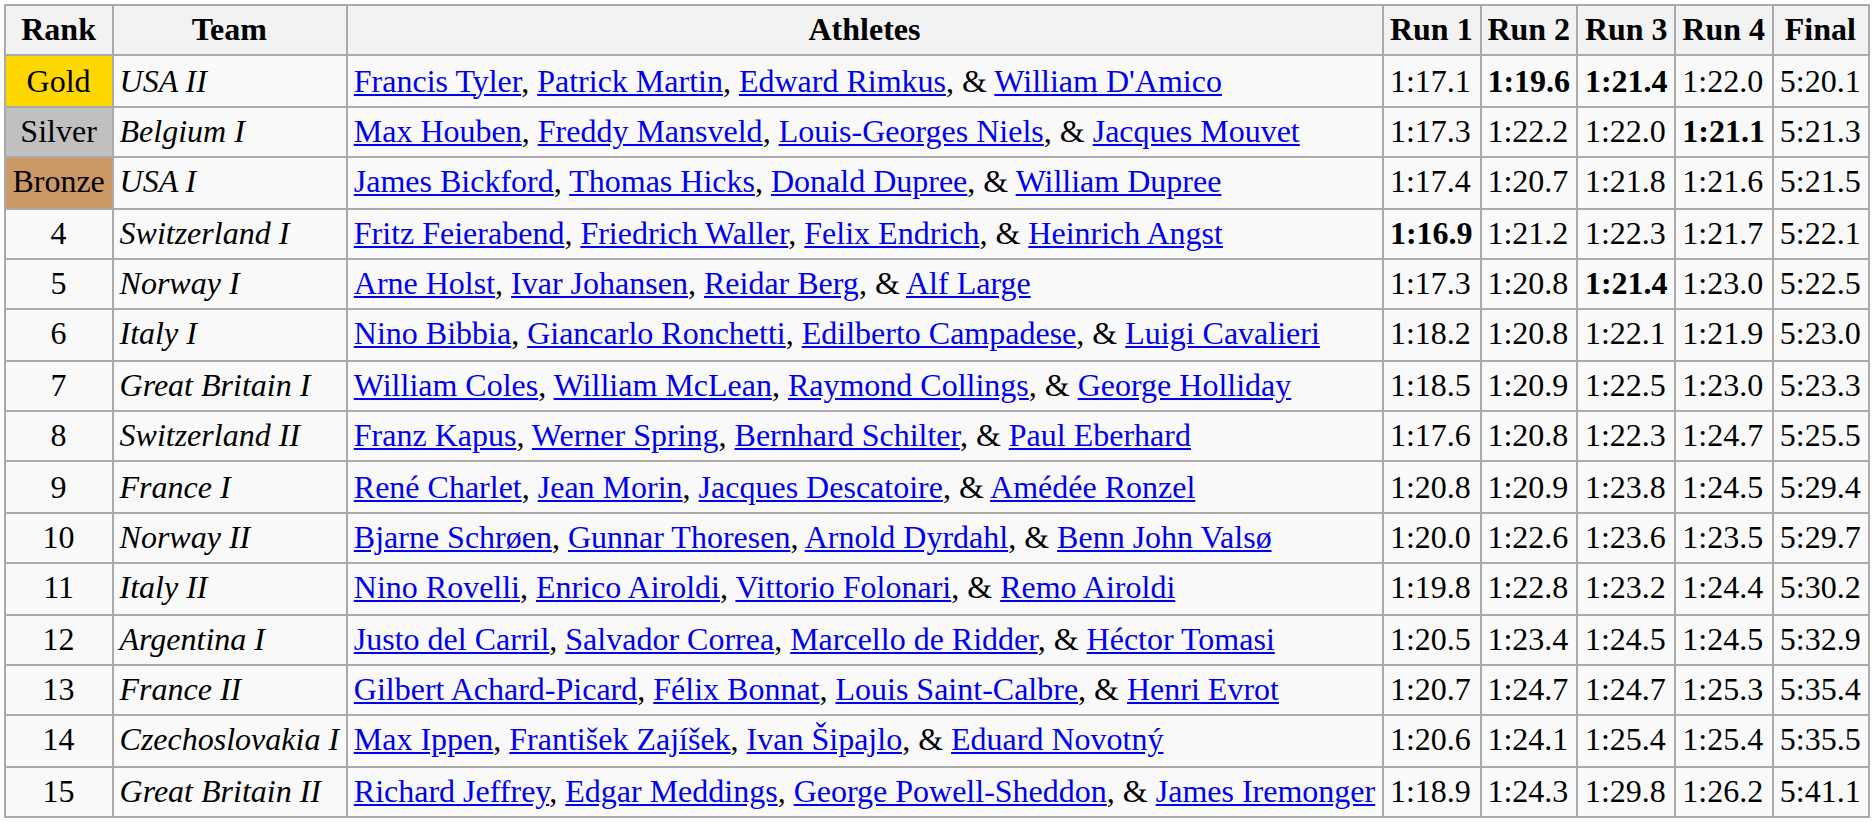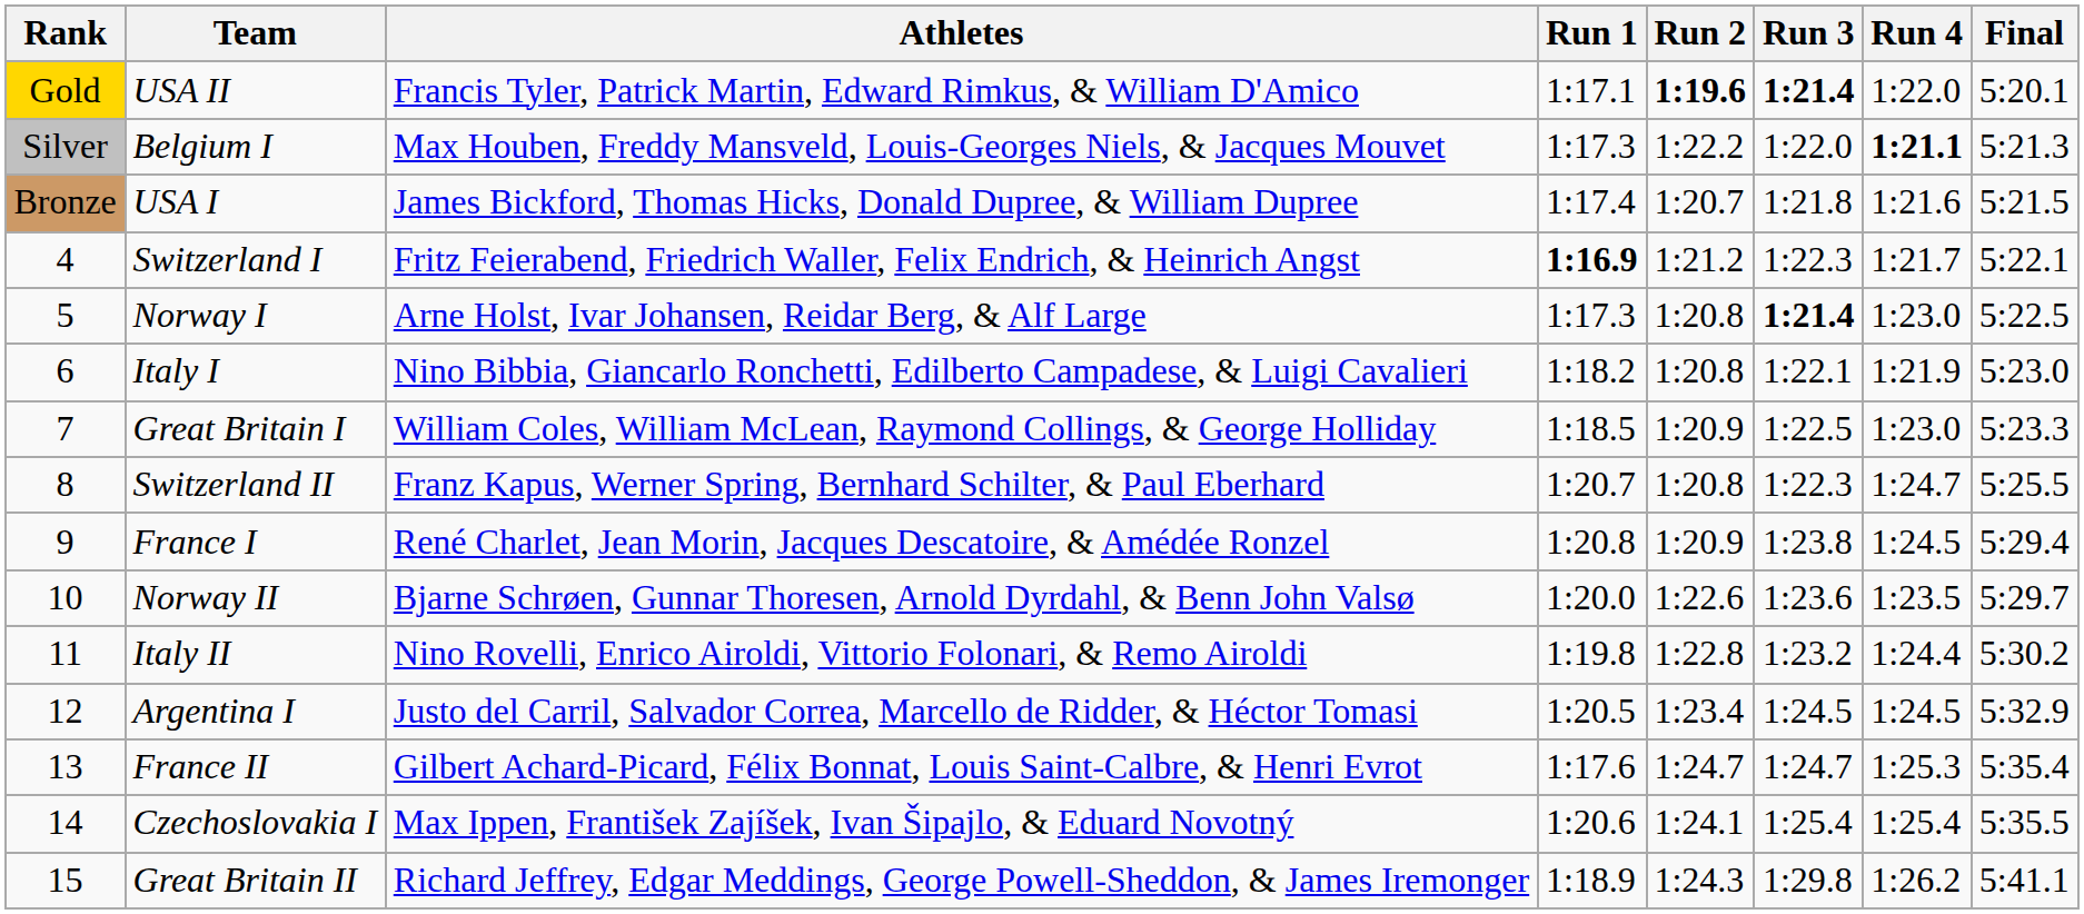 <table class="wikitable">
 <tr>
 <th>Rank</th>
 <th>Team</th>
 <th>Athletes</th>
 <th>Run 1</th>
 <th>Run 2</th>
 <th>Run 3</th>
 <th>Run 4</th>
 <th>Final</th>
 </tr>
 <tr>
 <td bgcolor='gold' align='center'>Gold</td>
 <td> <em>USA II</em></td>
 <td><a href='#'>Francis Tyler</a>, <a href='#'>Patrick Martin</a>, <a href='#'>Edward Rimkus</a>, & <a href='#'>William D'Amico</a></td>
 <td>1:17.1</td>
 <td><strong>1:19.6</strong></td>
 <td><strong>1:21.4</strong></td>
 <td>1:22.0</td>
 <td>5:20.1</td>
 </tr>
 <tr>
 <td bgcolor='silver' align='center'>Silver</td>
 <td> <em>Belgium I</em></td>
 <td><a href='#'>Max Houben</a>, <a href='#'>Freddy Mansveld</a>, <a href='#'>Louis-Georges Niels</a>, & <a href='#'>Jacques Mouvet</a></td>
 <td>1:17.3</td>
 <td>1:22.2</td>
 <td>1:22.0</td>
 <td><strong>1:21.1</strong></td>
 <td>5:21.3</td>
 </tr>
 <tr>
 <td bgcolor='#CC9966' align='center'>Bronze</td>
 <td> <em>USA I</em></td>
 <td><a href='#'>James Bickford</a>, <a href='#'>Thomas Hicks</a>, <a href='#'>Donald Dupree</a>, & <a href='#'>William Dupree</a></td>
 <td>1:17.4</td>
 <td>1:20.7</td>
 <td>1:21.8</td>
 <td>1:21.6</td>
 <td>5:21.5</td>
 </tr>
 <tr>
 <td align='center'>4</td>
 <td> <em>Switzerland I</em></td>
 <td><a href='#'>Fritz Feierabend</a>, <a href='#'>Friedrich Waller</a>, <a href='#'>Felix Endrich</a>, & <a href='#'>Heinrich Angst</a></td>
 <td><strong>1:16.9</strong></td>
 <td>1:21.2</td>
 <td>1:22.3</td>
 <td>1:21.7</td>
 <td>5:22.1</td>
 </tr>
 <tr>
 <td align='center'>5</td>
 <td> <em>Norway I</em></td>
 <td><a href='#'>Arne Holst</a>, <a href='#'>Ivar Johansen</a>, <a href='#'>Reidar Berg</a>, & <a href='#'>Alf Large</a></td>
 <td>1:17.3</td>
 <td>1:20.8</td>
 <td><strong>1:21.4</strong></td>
 <td>1:23.0</td>
 <td>5:22.5</td>
 </tr>
 <tr>
 <td align='center'>6</td>
 <td> <em>Italy I</em></td>
 <td><a href='#'>Nino Bibbia</a>, <a href='#'>Giancarlo Ronchetti</a>, <a href='#'>Edilberto Campadese</a>, & <a href='#'>Luigi Cavalieri</a></td>
 <td>1:18.2</td>
 <td>1:20.8</td>
 <td>1:22.1</td>
 <td>1:21.9</td>
 <td>5:23.0</td>
 </tr>
 <tr>
 <td align='center'>7</td>
 <td> <em>Great Britain I</em></td>
 <td><a href='#'>William Coles</a>, <a href='#'>William McLean</a>, <a href='#'>Raymond Collings</a>, & <a href='#'>George Holliday</a></td>
 <td>1:18.5</td>
 <td>1:20.9</td>
 <td>1:22.5</td>
 <td>1:23.0</td>
 <td>5:23.3</td>
 </tr>
 <tr>
 <td align='center'>8</td>
 <td> <em>Switzerland II</em></td>
 <td><a href='#'>Franz Kapus</a>, <a href='#'>Werner Spring</a>, <a href='#'>Bernhard Schilter</a>, & <a href='#'>Paul Eberhard</a></td>
-<td>1:17.6</td>
+<td>1:20.7</td>
 <td>1:20.8</td>
 <td>1:22.3</td>
 <td>1:24.7</td>
 <td>5:25.5</td>
 </tr>
 <tr>
 <td align='center'>9</td>
 <td> <em>France I</em></td>
 <td><a href='#'>René Charlet</a>, <a href='#'>Jean Morin</a>, <a href='#'>Jacques Descatoire</a>, & <a href='#'>Amédée Ronzel</a></td>
 <td>1:20.8</td>
 <td>1:20.9</td>
 <td>1:23.8</td>
 <td>1:24.5</td>
 <td>5:29.4</td>
 </tr>
 <tr>
 <td align='center'>10</td>
 <td> <em>Norway II</em></td>
 <td><a href='#'>Bjarne Schrøen</a>, <a href='#'>Gunnar Thoresen</a>, <a href='#'>Arnold Dyrdahl</a>, & <a href='#'>Benn John Valsø</a></td>
 <td>1:20.0</td>
 <td>1:22.6</td>
 <td>1:23.6</td>
 <td>1:23.5</td>
 <td>5:29.7</td>
 </tr>
 <tr>
 <td align='center'>11</td>
 <td> <em>Italy II</em></td>
 <td><a href='#'>Nino Rovelli</a>, <a href='#'>Enrico Airoldi</a>, <a href='#'>Vittorio Folonari</a>, & <a href='#'>Remo Airoldi</a></td>
 <td>1:19.8</td>
 <td>1:22.8</td>
 <td>1:23.2</td>
 <td>1:24.4</td>
 <td>5:30.2</td>
 </tr>
 <tr>
 <td align='center'>12</td>
 <td> <em>Argentina I</em></td>
 <td><a href='#'>Justo del Carril</a>, <a href='#'>Salvador Correa</a>, <a href='#'>Marcello de Ridder</a>, & <a href='#'>Héctor Tomasi</a></td>
 <td>1:20.5</td>
 <td>1:23.4</td>
 <td>1:24.5</td>
 <td>1:24.5</td>
 <td>5:32.9</td>
 </tr>
 <tr>
 <td align='center'>13</td>
 <td> <em>France II</em></td>
 <td><a href='#'>Gilbert Achard-Picard</a>, <a href='#'>Félix Bonnat</a>, <a href='#'>Louis Saint-Calbre</a>, & <a href='#'>Henri Evrot</a></td>
-<td>1:20.7</td>
+<td>1:17.6</td>
 <td>1:24.7</td>
 <td>1:24.7</td>
 <td>1:25.3</td>
 <td>5:35.4</td>
 </tr>
 <tr>
 <td align='center'>14</td>
 <td> <em>Czechoslovakia I</em></td>
 <td><a href='#'>Max Ippen</a>, <a href='#'>František Zajíšek</a>, <a href='#'>Ivan Šipajlo</a>, & <a href='#'>Eduard Novotný</a></td>
 <td>1:20.6</td>
 <td>1:24.1</td>
 <td>1:25.4</td>
 <td>1:25.4</td>
 <td>5:35.5</td>
 </tr>
 <tr>
 <td align='center'>15</td>
 <td> <em>Great Britain II</em></td>
 <td><a href='#'>Richard Jeffrey</a>, <a href='#'>Edgar Meddings</a>, <a href='#'>George Powell-Sheddon</a>, & <a href='#'>James Iremonger</a></td>
 <td>1:18.9</td>
 <td>1:24.3</td>
 <td>1:29.8</td>
 <td>1:26.2</td>
 <td>5:41.1</td>
 </tr>
 </table>
